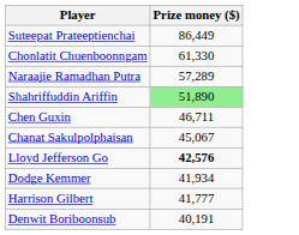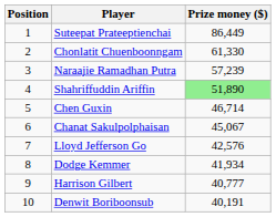 <table class="wikitable">
 <tr>
+<th>Position</th>
 <th>Player</th>
 <th>Prize money ($)</th>
 </tr>
 <tr>
+<td align=center>1</td>
 <td> <a href='#'>Suteepat Prateeptienchai</a></td>
 <td align=center>86,449</td>
 </tr>
 <tr>
+<td align=center>2</td>
 <td> <a href='#'>Chonlatit Chuenboonngam</a></td>
 <td align=center>61,330</td>
 </tr>
 <tr>
+<td align=center>3</td>
 <td> <a href='#'>Naraajie Ramadhan Putra</a></td>
-<td align=center>57,289</td>
+<td align=center>57,239</td>
 </tr>
 <tr>
+<td align=center>4</td>
 <td> <a href='#'>Shahriffuddin Ariffin</a></td>
 <td align=center style="background: lightgreen;">51,890</td>
 </tr>
 <tr>
+<td align=center>5</td>
 <td> <a href='#'>Chen Guxin</a></td>
-<td align=center>46,711</td>
+<td align=center>46,714</td>
 </tr>
 <tr>
+<td align=center>6</td>
 <td> <a href='#'>Chanat Sakulpolphaisan</a></td>
 <td align=center>45,067</td>
 </tr>
 <tr>
+<td align=center>7</td>
 <td> <a href='#'>Lloyd Jefferson Go</a></td>
-<td align=center><strong>42,576</strong></td>
+<td align=center>42,576</td>
 </tr>
 <tr>
+<td align=center>8</td>
 <td> <a href='#'>Dodge Kemmer</a></td>
 <td align=center>41,934</td>
 </tr>
 <tr>
+<td align=center>9</td>
 <td> <a href='#'>Harrison Gilbert</a></td>
-<td align=center>41,777</td>
+<td align=center>40,777</td>
 </tr>
 <tr>
+<td align=center>10</td>
 <td> <a href='#'>Denwit Boriboonsub</a></td>
 <td align=center>40,191</td>
 </tr>
 </table>
